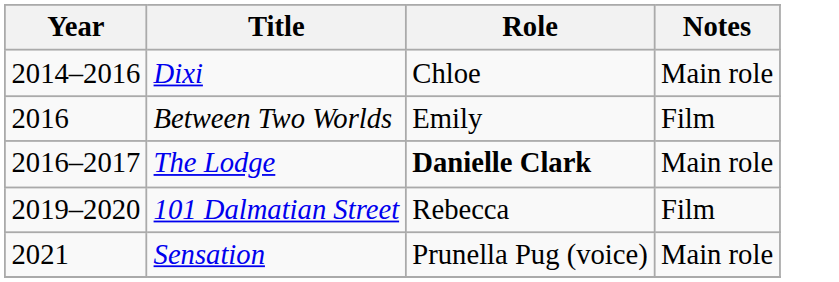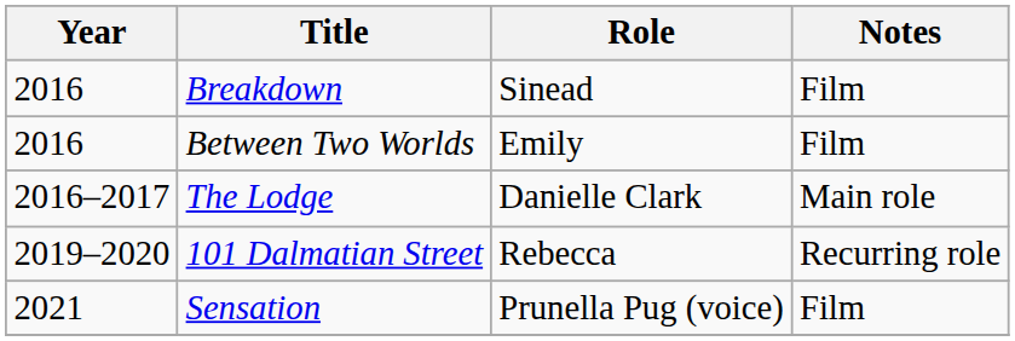 <table class="wikitable sortable">
 <tr>
 <th>Year</th>
 <th>Title</th>
 <th>Role</th>
 <th class="unsortable">Notes</th>
 </tr>
 <tr>
-<td>2014–2016</td>
-<td><em><a href='#'>Dixi</a></em></td>
-<td>Chloe</td>
-<td>Main role</td>
+<td>2016</td>
+<td><em><a href='#'>Breakdown</a></em></td>
+<td>Sinead</td>
+<td>Film</td>
 </tr>
 <tr>
 <td>2016</td>
 <td><em>Between Two Worlds</em></td>
 <td>Emily</td>
 <td>Film</td>
 </tr>
 <tr>
 <td>2016–2017</td>
 <td><em><a href='#'>The Lodge</a></em></td>
-<td><strong>Danielle Clark</strong></td>
+<td>Danielle Clark</td>
 <td>Main role</td>
 </tr>
 <tr>
 <td>2019–2020</td>
 <td><em><a href='#'>101 Dalmatian Street</a></em></td>
 <td>Rebecca</td>
-<td>Film</td>
+<td>Recurring role</td>
 </tr>
 <tr>
 <td>2021</td>
 <td><em><a href='#'>Sensation</a></em></td>
 <td>Prunella Pug (voice)</td>
-<td>Main role</td>
+<td>Film</td>
 </tr>
 <tr>
 </tr>
 </table>
